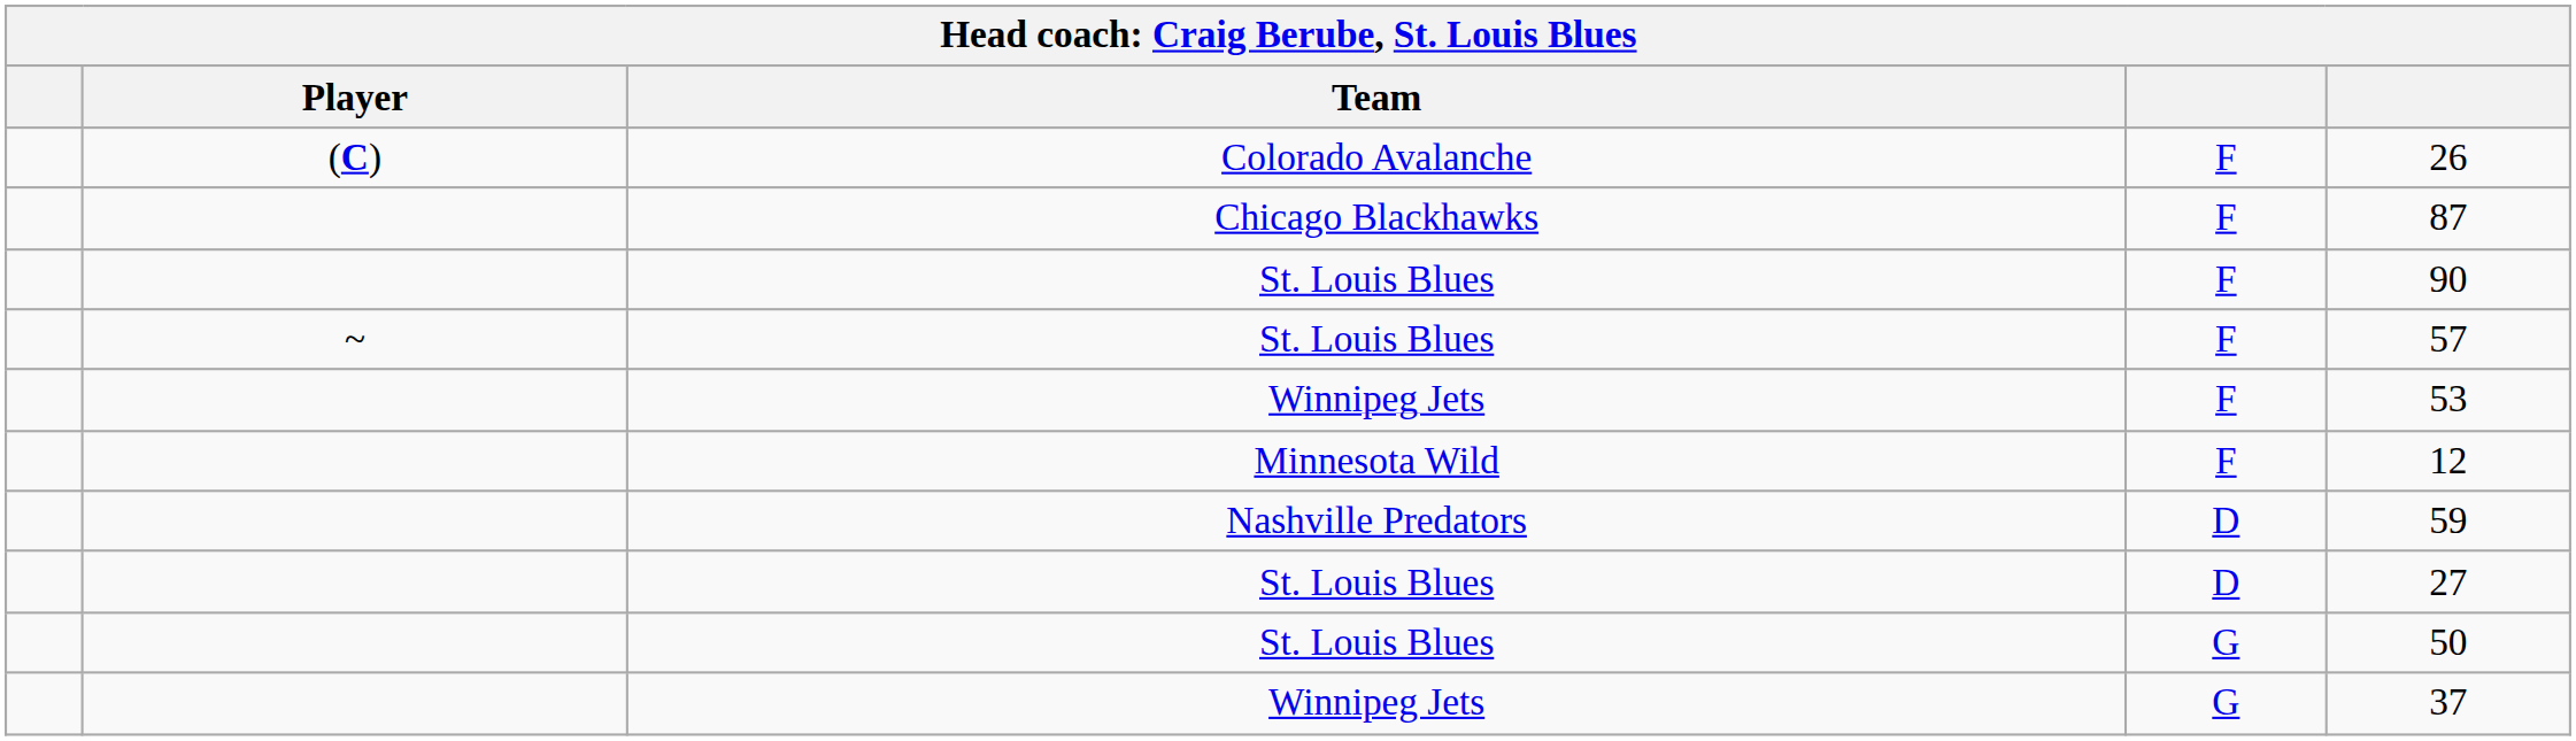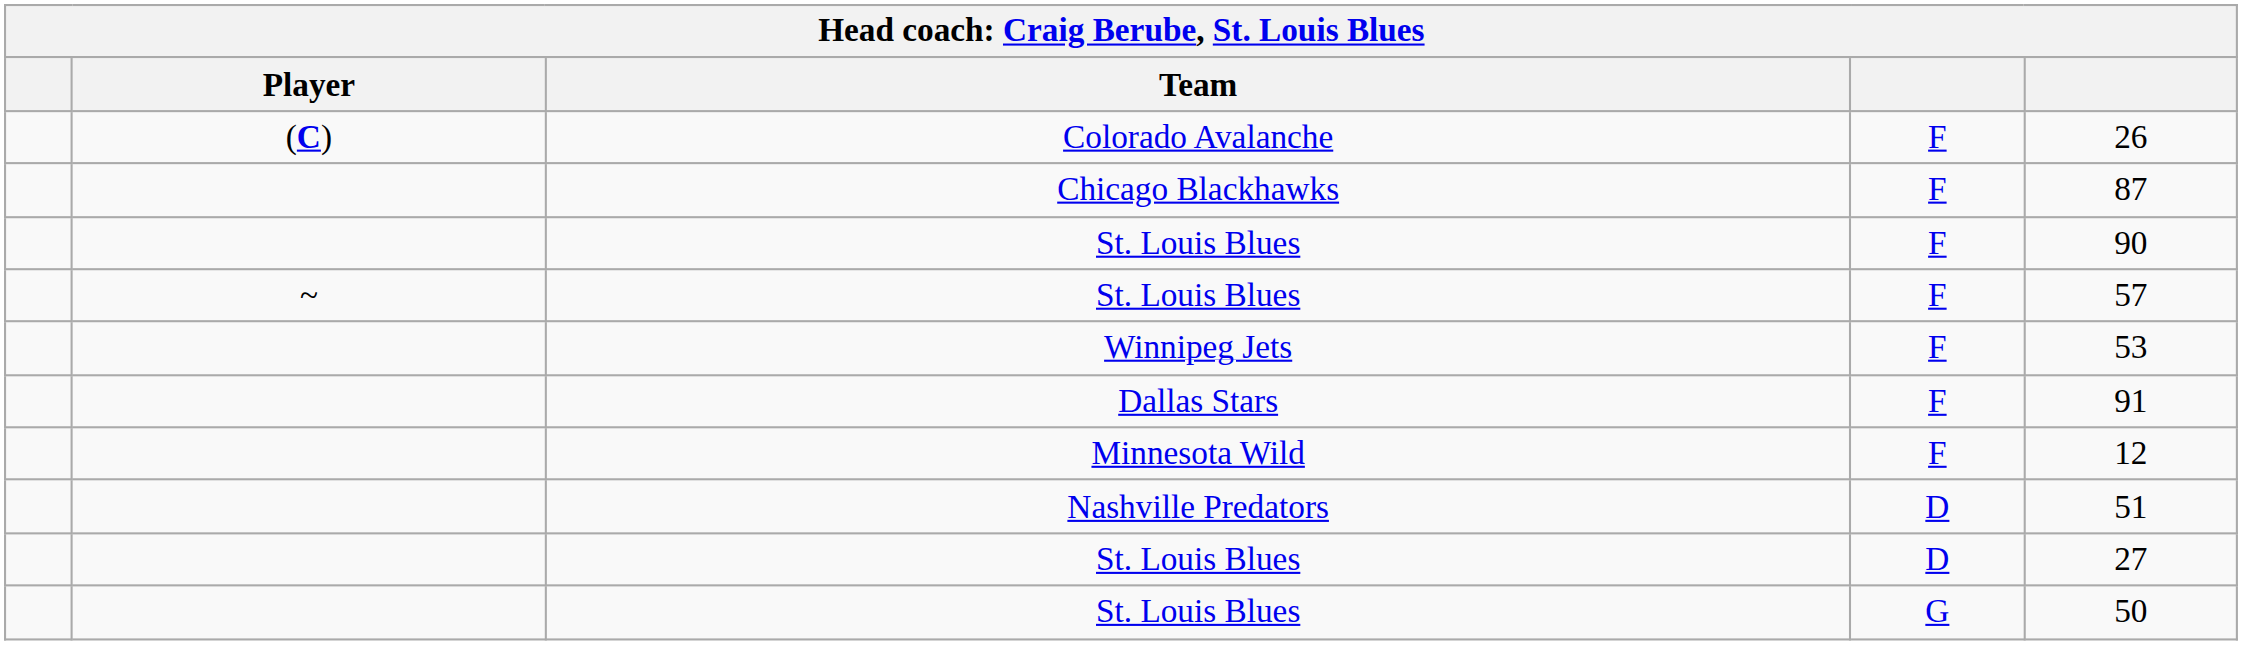 <table class="wikitable sortable" style="text-align:center" width="85%">
 <tr>
 <th colspan=5>Head coach:  <a href='#'>Craig Berube</a>, <a href='#'>St. Louis Blues</a></th>
 </tr>
 <tr>
 <th></th>
 <th>Player</th>
 <th>Team</th>
 <th></th>
 <th></th>
 </tr>
 <tr>
 <td></td>
 <td> (<strong><a href='#'>C</a></strong>)</td>
 <td><a href='#'>Colorado Avalanche</a></td>
 <td><a href='#'>F</a></td>
 <td>26</td>
 </tr>
 <tr>
 <td></td>
 <td></td>
 <td><a href='#'>Chicago Blackhawks</a></td>
 <td><a href='#'>F</a></td>
 <td>87</td>
 </tr>
 <tr>
 <td></td>
 <td></td>
 <td><a href='#'>St. Louis Blues</a></td>
 <td><a href='#'>F</a></td>
 <td>90</td>
 </tr>
 <tr>
 <td></td>
 <td>~</td>
 <td><a href='#'>St. Louis Blues</a></td>
 <td><a href='#'>F</a></td>
 <td>57</td>
 </tr>
 <tr>
 <td></td>
 <td></td>
 <td><a href='#'>Winnipeg Jets</a></td>
 <td><a href='#'>F</a></td>
 <td>53</td>
 </tr>
 <tr>
 <td></td>
 <td></td>
+<td><a href='#'>Dallas Stars</a></td>
+<td><a href='#'>F</a></td>
+<td>91</td>
+</tr>
+<tr>
+<td></td>
+<td></td>
 <td><a href='#'>Minnesota Wild</a></td>
 <td><a href='#'>F</a></td>
 <td>12</td>
 </tr>
 <tr>
 <td></td>
 <td></td>
 <td><a href='#'>Nashville Predators</a></td>
 <td><a href='#'>D</a></td>
-<td>59</td>
+<td>51</td>
 </tr>
 <tr>
 <td></td>
 <td></td>
 <td><a href='#'>St. Louis Blues</a></td>
 <td><a href='#'>D</a></td>
 <td>27</td>
 </tr>
 <tr>
 <td></td>
 <td></td>
 <td><a href='#'>St. Louis Blues</a></td>
 <td><a href='#'>G</a></td>
 <td>50</td>
 </tr>
-<tr>
-<td></td>
-<td></td>
-<td><a href='#'>Winnipeg Jets</a></td>
-<td><a href='#'>G</a></td>
-<td>37</td>
-</tr>
 </table>
